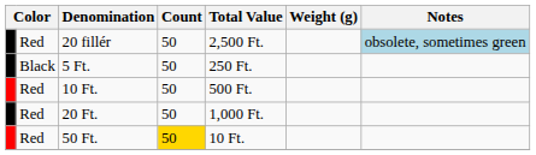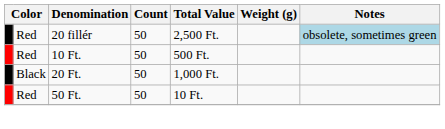 <table class="wikitable">
 <tr>
 <th colspan=2>Color</th>
 <th>Denomination</th>
 <th>Count</th>
 <th>Total Value</th>
 <th>Weight (g)</th>
 <th>Notes</th>
 </tr>
 <tr>
 <td style="background:Black"> </td>
 <td>Red</td>
 <td>20 fillér</td>
 <td>50</td>
 <td>2,500 Ft.</td>
 <td></td>
 <td style="background: lightblue;">obsolete, sometimes green</td>
 </tr>
 <tr>
-<td style="background:Black"> </td>
-<td>Black</td>
-<td>5 Ft.</td>
-<td>50</td>
-<td>250 Ft.</td>
-<td></td>
-<td></td>
-</tr>
-<tr>
 <td style="background:Red"> </td>
 <td>Red</td>
 <td>10 Ft.</td>
 <td>50</td>
 <td>500 Ft.</td>
 <td></td>
 <td></td>
 </tr>
 <tr>
 <td style="background:Black"> </td>
-<td>Red</td>
+<td>Black</td>
 <td>20 Ft.</td>
 <td>50</td>
 <td>1,000 Ft.</td>
 <td></td>
 <td></td>
 </tr>
 <tr>
 <td style="background:Red"> </td>
 <td>Red</td>
 <td>50 Ft.</td>
-<td style="background: gold;">50</td>
+<td>50</td>
 <td>10 Ft.</td>
 <td></td>
 <td></td>
 </tr>
 <tr>
 </tr>
 </table>
